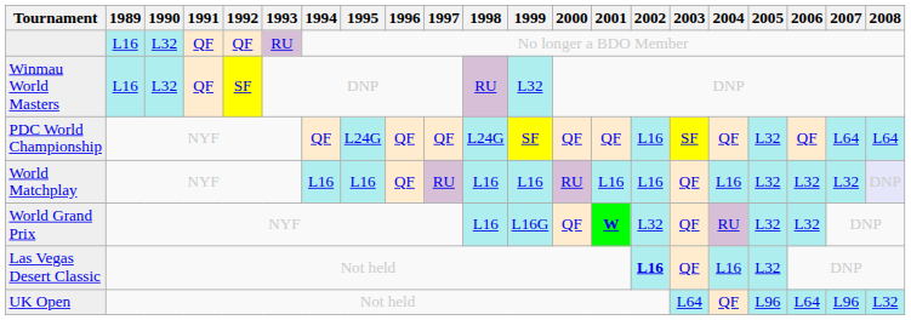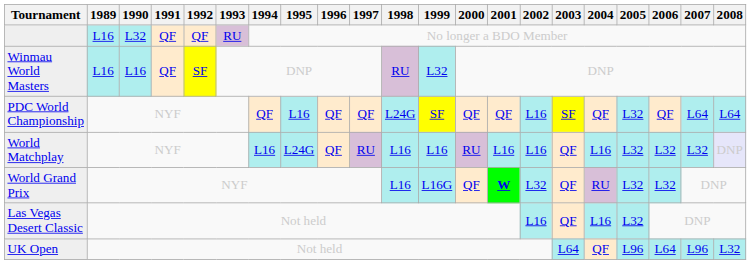 <table class="wikitable">
 <tr>
 <th>Tournament</th>
 <th>1989</th>
 <th>1990</th>
 <th>1991</th>
 <th>1992</th>
 <th>1993</th>
 <th>1994</th>
 <th>1995</th>
 <th>1996</th>
 <th>1997</th>
 <th>1998</th>
 <th>1999</th>
 <th>2000</th>
 <th>2001</th>
 <th>2002</th>
 <th>2003</th>
 <th>2004</th>
 <th>2005</th>
 <th>2006</th>
 <th>2007</th>
 <th>2008</th>
 </tr>
 <tr>
 <td style="background:#efefef;"></td>
 <td style="text-align:center; background:#afeeee;"><a href='#'>L16</a></td>
 <td style="text-align:center; background:#afeeee;"><a href='#'>L32</a></td>
 <td style="text-align:center; background:#ffebcd;"><a href='#'>QF</a></td>
 <td style="text-align:center; background:#ffebcd;"><a href='#'>QF</a></td>
 <td style="text-align:center; background:thistle;"><a href='#'>RU</a></td>
 <td colspan="15" style="text-align:center; color:#ccc;">No longer a BDO Member</td>
 </tr>
 <tr>
 <td style="background:#efefef;"><a href='#'>Winmau World Masters</a></td>
 <td style="text-align:center; background:#afeeee;"><a href='#'>L16</a></td>
-<td style="text-align:center; background:#afeeee;"><a href='#'>L32</a></td>
+<td style="text-align:center; background:#afeeee;"><a href='#'>L16</a></td>
 <td style="text-align:center; background:#ffebcd;"><a href='#'>QF</a></td>
 <td style="text-align:center; background:yellow;"><a href='#'>SF</a></td>
 <td colspan="5" style="text-align:center; color:#ccc;">DNP</td>
 <td style="text-align:center; background:thistle;"><a href='#'>RU</a></td>
 <td style="text-align:center; background:#afeeee;"><a href='#'>L32</a></td>
 <td colspan="9" style="text-align:center; color:#ccc;">DNP</td>
 </tr>
 <tr>
 <td style="background:#efefef;"><a href='#'>PDC World Championship</a></td>
 <td colspan="5" style="text-align:center; color:#ccc;">NYF</td>
 <td style="text-align:center; background:#ffebcd;"><a href='#'>QF</a></td>
-<td style="text-align:center; background:#afeeee;"><a href='#'>L24G</a></td>
+<td style="text-align:center; background:#afeeee;"><a href='#'>L16</a></td>
 <td style="text-align:center; background:#ffebcd;"><a href='#'>QF</a></td>
 <td style="text-align:center; background:#ffebcd;"><a href='#'>QF</a></td>
 <td style="text-align:center; background:#afeeee;"><a href='#'>L24G</a></td>
 <td style="text-align:center; background:yellow;"><a href='#'>SF</a></td>
 <td style="text-align:center; background:#ffebcd;"><a href='#'>QF</a></td>
 <td style="text-align:center; background:#ffebcd;"><a href='#'>QF</a></td>
 <td style="text-align:center; background:#afeeee;"><a href='#'>L16</a></td>
 <td style="text-align:center; background:yellow;"><a href='#'>SF</a></td>
 <td style="text-align:center; background:#ffebcd;"><a href='#'>QF</a></td>
 <td style="text-align:center; background:#afeeee;"><a href='#'>L32</a></td>
 <td style="text-align:center; background:#ffebcd;"><a href='#'>QF</a></td>
 <td style="text-align:center; background:#afeeee;"><a href='#'>L64</a></td>
 <td style="text-align:center; background:#afeeee;"><a href='#'>L64</a></td>
 </tr>
 <tr>
 <td style="background:#efefef;"><a href='#'>World Matchplay</a></td>
 <td colspan="5" style="text-align:center; color:#ccc;">NYF</td>
 <td style="text-align:center; background:#afeeee;"><a href='#'>L16</a></td>
-<td style="text-align:center; background:#afeeee;"><a href='#'>L16</a></td>
+<td style="text-align:center; background:#afeeee;"><a href='#'>L24G</a></td>
 <td style="text-align:center; background:#ffebcd;"><a href='#'>QF</a></td>
 <td style="text-align:center; background:thistle;"><a href='#'>RU</a></td>
 <td style="text-align:center; background:#afeeee;"><a href='#'>L16</a></td>
 <td style="text-align:center; background:#afeeee;"><a href='#'>L16</a></td>
 <td style="text-align:center; background:thistle;"><a href='#'>RU</a></td>
 <td style="text-align:center; background:#afeeee;"><a href='#'>L16</a></td>
 <td style="text-align:center; background:#afeeee;"><a href='#'>L16</a></td>
 <td style="text-align:center; background:#ffebcd;"><a href='#'>QF</a></td>
 <td style="text-align:center; background:#afeeee;"><a href='#'>L16</a></td>
 <td style="text-align:center; background:#afeeee;"><a href='#'>L32</a></td>
 <td style="text-align:center; background:#afeeee;"><a href='#'>L32</a></td>
 <td style="text-align:center; background:#afeeee;"><a href='#'>L32</a></td>
 <td style="background: lavender; text-align:center; color:#ccc;">DNP</td>
 </tr>
 <tr>
 <td style="background:#efefef;"><a href='#'>World Grand Prix</a></td>
 <td colspan="9" style="text-align:center; color:#ccc;">NYF</td>
 <td style="text-align:center; background:#afeeee;"><a href='#'>L16</a></td>
 <td style="text-align:center; background:#afeeee;"><a href='#'>L16G</a></td>
 <td style="text-align:center; background:#ffebcd;"><a href='#'>QF</a></td>
 <td style="text-align:center; background:lime;"><strong><a href='#'>W</a></strong></td>
 <td style="text-align:center; background:#afeeee;"><a href='#'>L32</a></td>
 <td style="text-align:center; background:#ffebcd;"><a href='#'>QF</a></td>
 <td style="text-align:center; background:thistle;"><a href='#'>RU</a></td>
 <td style="text-align:center; background:#afeeee;"><a href='#'>L32</a></td>
 <td style="text-align:center; background:#afeeee;"><a href='#'>L32</a></td>
 <td colspan="2" style="text-align:center; color:#ccc;">DNP</td>
 </tr>
 <tr>
 <td style="background:#efefef;"><a href='#'>Las Vegas Desert Classic</a></td>
 <td colspan="13" style="text-align:center; color:#ccc;">Not held</td>
-<td style="text-align:center; background:#afeeee;"><strong><a href='#'>L16</a></strong></td>
+<td style="text-align:center; background:#afeeee;"><a href='#'>L16</a></td>
 <td style="text-align:center; background:#ffebcd;"><a href='#'>QF</a></td>
 <td style="text-align:center; background:#afeeee;"><a href='#'>L16</a></td>
 <td style="text-align:center; background:#afeeee;"><a href='#'>L32</a></td>
 <td colspan="3" style="text-align:center; color:#ccc;">DNP</td>
 </tr>
 <tr>
 <td style="background:#efefef;"><a href='#'>UK Open</a></td>
 <td colspan="14" style="text-align:center; color:#ccc;">Not held</td>
 <td style="text-align:center; background:#afeeee;"><a href='#'>L64</a></td>
 <td style="text-align:center; background:#ffebcd;"><a href='#'>QF</a></td>
 <td style="text-align:center; background:#afeeee;"><a href='#'>L96</a></td>
 <td style="text-align:center; background:#afeeee;"><a href='#'>L64</a></td>
 <td style="text-align:center; background:#afeeee;"><a href='#'>L96</a></td>
 <td style="text-align:center; background:#afeeee;"><a href='#'>L32</a></td>
 </tr>
 </table>
